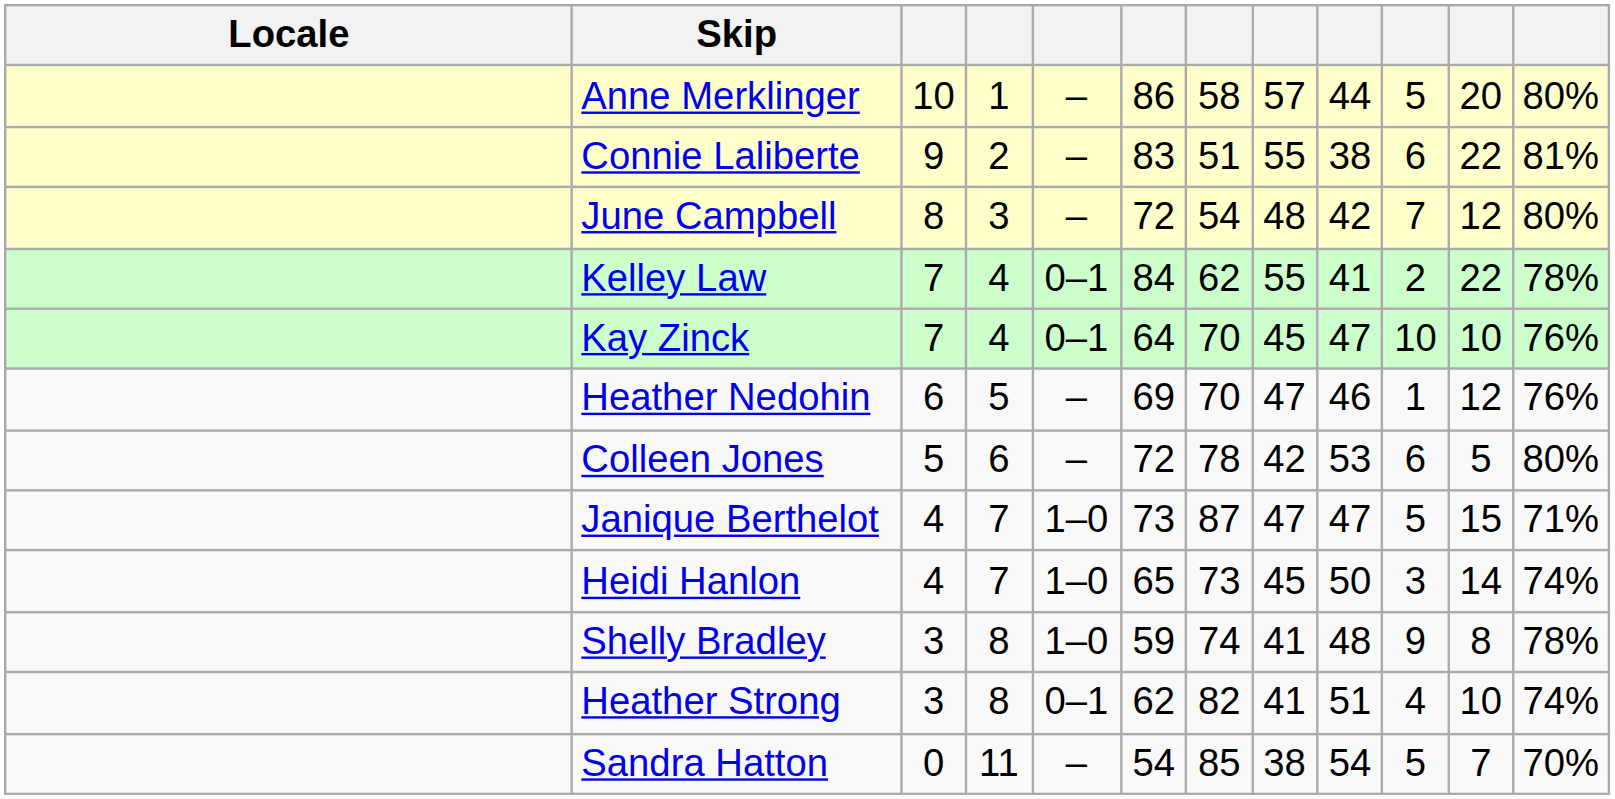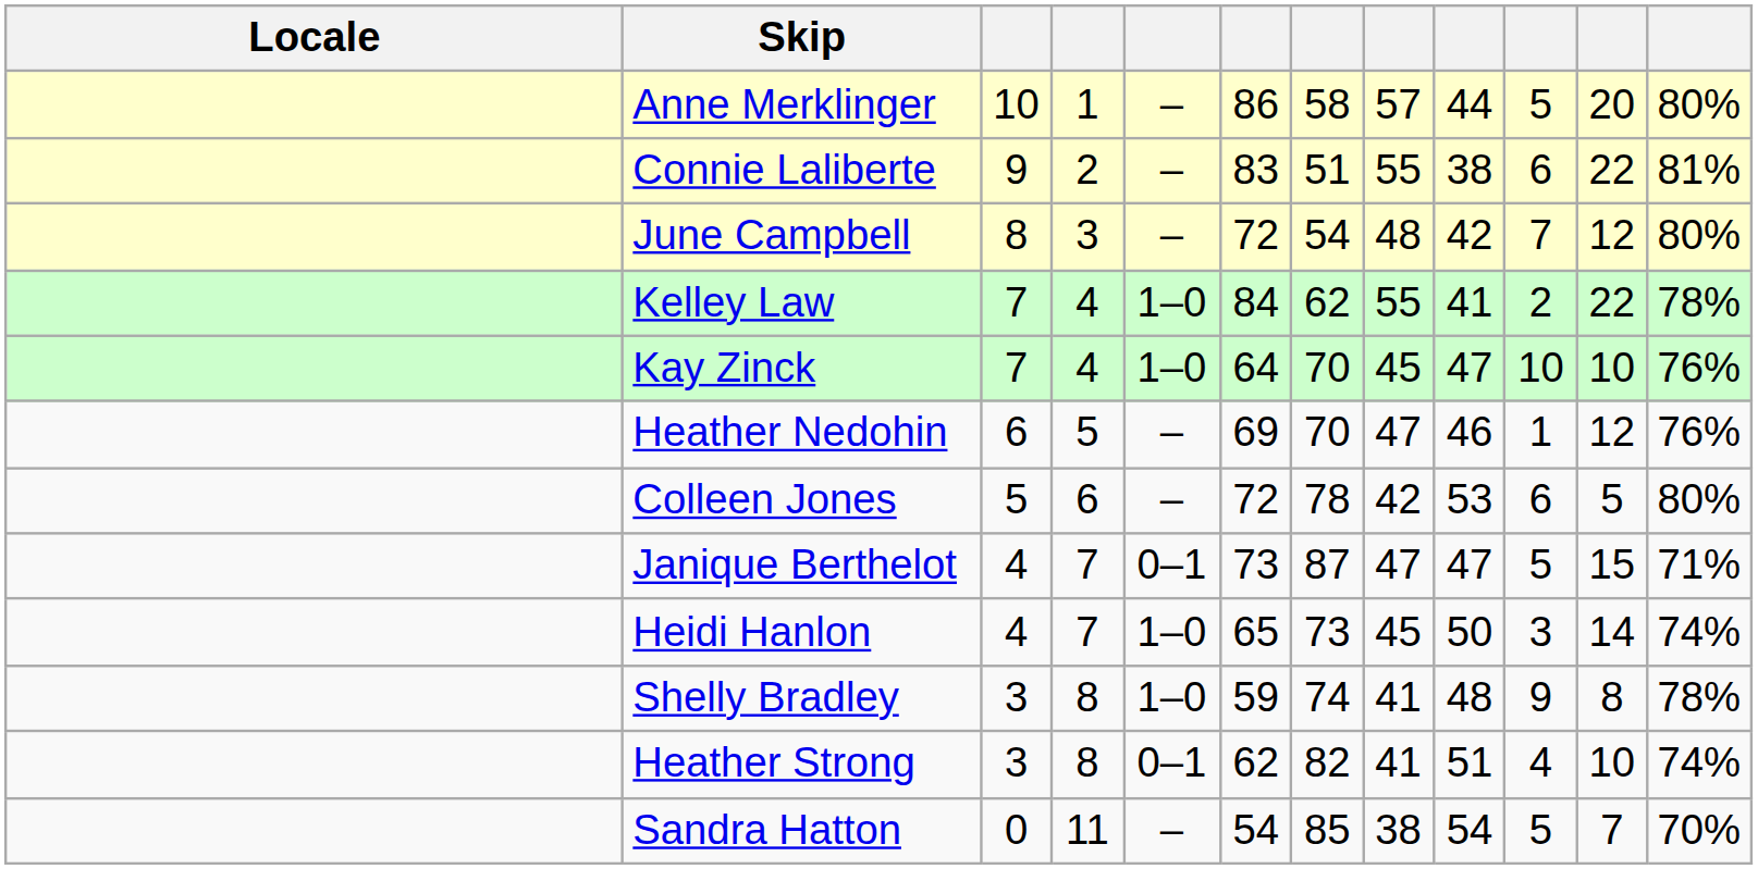 <table class="wikitable" style="text-align: center;">
 <tr>
 <th width=230>Locale</th>
 <th width=130>Skip</th>
 <th width=20></th>
 <th width=20></th>
 <th width=30></th>
 <th width=20></th>
 <th width=20></th>
 <th width=20></th>
 <th width=20></th>
 <th width=20></th>
 <th width=20></th>
 <th width=20></th>
 </tr>
 <tr bgcolor="#ffc">
 <td style="text-align: left;"></td>
 <td style="text-align: left;"><a href='#'>Anne Merklinger</a></td>
 <td>10</td>
 <td>1</td>
 <td>–</td>
 <td>86</td>
 <td>58</td>
 <td>57</td>
 <td>44</td>
 <td>5</td>
 <td>20</td>
 <td>80%</td>
 </tr>
 <tr bgcolor="#ffc">
 <td style="text-align: left;"></td>
 <td style="text-align: left;"><a href='#'>Connie Laliberte</a></td>
 <td>9</td>
 <td>2</td>
 <td>–</td>
 <td>83</td>
 <td>51</td>
 <td>55</td>
 <td>38</td>
 <td>6</td>
 <td>22</td>
 <td>81%</td>
 </tr>
 <tr bgcolor="#ffc">
 <td style="text-align: left;"></td>
 <td style="text-align: left;"><a href='#'>June Campbell</a></td>
 <td>8</td>
 <td>3</td>
 <td>–</td>
 <td>72</td>
 <td>54</td>
 <td>48</td>
 <td>42</td>
 <td>7</td>
 <td>12</td>
 <td>80%</td>
 </tr>
 <tr bgcolor="#ccffcc">
 <td style="text-align: left;"></td>
 <td style="text-align: left;"><a href='#'>Kelley Law</a></td>
 <td>7</td>
 <td>4</td>
-<td>0–1</td>
+<td>1–0</td>
 <td>84</td>
 <td>62</td>
 <td>55</td>
 <td>41</td>
 <td>2</td>
 <td>22</td>
 <td>78%</td>
 </tr>
 <tr bgcolor="#ccffcc">
 <td style="text-align: left;"></td>
 <td style="text-align: left;"><a href='#'>Kay Zinck</a></td>
 <td>7</td>
 <td>4</td>
-<td>0–1</td>
+<td>1–0</td>
 <td>64</td>
 <td>70</td>
 <td>45</td>
 <td>47</td>
 <td>10</td>
 <td>10</td>
 <td>76%</td>
 </tr>
 <tr>
 <td style="text-align: left;"></td>
 <td style="text-align: left;"><a href='#'>Heather Nedohin</a></td>
 <td>6</td>
 <td>5</td>
 <td>–</td>
 <td>69</td>
 <td>70</td>
 <td>47</td>
 <td>46</td>
 <td>1</td>
 <td>12</td>
 <td>76%</td>
 </tr>
 <tr>
 <td style="text-align: left;"></td>
 <td style="text-align: left;"><a href='#'>Colleen Jones</a></td>
 <td>5</td>
 <td>6</td>
 <td>–</td>
 <td>72</td>
 <td>78</td>
 <td>42</td>
 <td>53</td>
 <td>6</td>
 <td>5</td>
 <td>80%</td>
 </tr>
 <tr>
 <td style="text-align: left;"></td>
 <td style="text-align: left;"><a href='#'>Janique Berthelot</a></td>
 <td>4</td>
 <td>7</td>
-<td>1–0</td>
+<td>0–1</td>
 <td>73</td>
 <td>87</td>
 <td>47</td>
 <td>47</td>
 <td>5</td>
 <td>15</td>
 <td>71%</td>
 </tr>
 <tr>
 <td style="text-align: left;"></td>
 <td style="text-align: left;"><a href='#'>Heidi Hanlon</a></td>
 <td>4</td>
 <td>7</td>
 <td>1–0</td>
 <td>65</td>
 <td>73</td>
 <td>45</td>
 <td>50</td>
 <td>3</td>
 <td>14</td>
 <td>74%</td>
 </tr>
 <tr>
 <td style="text-align: left;"></td>
 <td style="text-align: left;"><a href='#'>Shelly Bradley</a></td>
 <td>3</td>
 <td>8</td>
 <td>1–0</td>
 <td>59</td>
 <td>74</td>
 <td>41</td>
 <td>48</td>
 <td>9</td>
 <td>8</td>
 <td>78%</td>
 </tr>
 <tr>
 <td style="text-align: left;"></td>
 <td style="text-align: left;"><a href='#'>Heather Strong</a></td>
 <td>3</td>
 <td>8</td>
 <td>0–1</td>
 <td>62</td>
 <td>82</td>
 <td>41</td>
 <td>51</td>
 <td>4</td>
 <td>10</td>
 <td>74%</td>
 </tr>
 <tr>
 <td style="text-align: left;"></td>
 <td style="text-align: left;"><a href='#'>Sandra Hatton</a></td>
 <td>0</td>
 <td>11</td>
 <td>–</td>
 <td>54</td>
 <td>85</td>
 <td>38</td>
 <td>54</td>
 <td>5</td>
 <td>7</td>
 <td>70%</td>
 </tr>
 </table>
